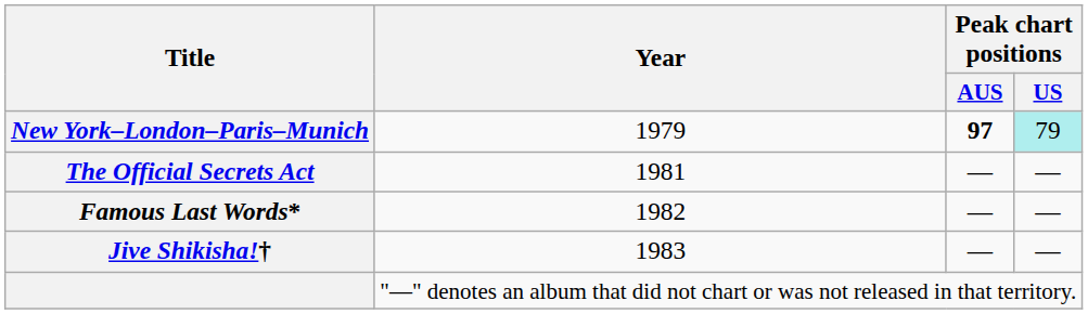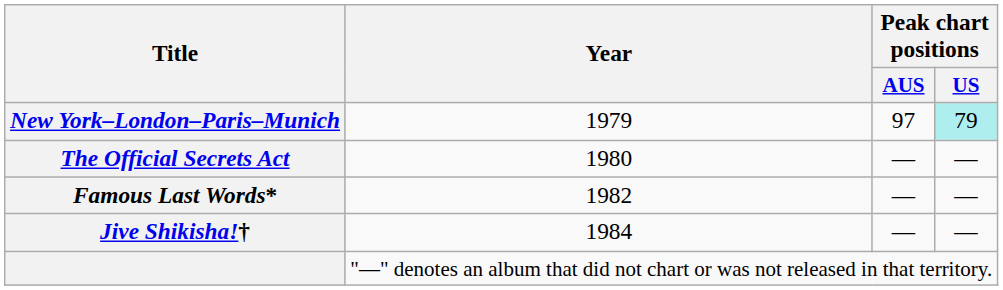 <table class="wikitable plainrowheaders" style="text-align:center;">
 <tr>
 <th rowspan="2">Title</th>
 <th rowspan="2">Year</th>
 <th colspan="2">Peak chart positions</th>
 </tr>
 <tr>
 <th style="width:2.5em; font-size:90%;"><a href='#'>AUS</a><br></th>
 <th style="width:2.5em; font-size:90%;"><a href='#'>US</a><br></th>
 </tr>
 <tr>
 <th scope="row"><em><a href='#'>New York–London–Paris–Munich</a></em></th>
 <td>1979</td>
-<td><strong>97</strong></td>
+<td>97</td>
 <td style="background: paleturquoise;">79</td>
 </tr>
 <tr>
 <th scope="row"><em><a href='#'>The Official Secrets Act</a></em></th>
-<td>1981</td>
+<td>1980</td>
 <td>—</td>
 <td>—</td>
 </tr>
 <tr>
 <th scope="row"><em>Famous Last Words</em>*</th>
 <td>1982</td>
 <td>—</td>
 <td>—</td>
 </tr>
 <tr>
 <th scope="row"><em><a href='#'>Jive Shikisha!</a></em>†</th>
-<td>1983</td>
+<td>1984</td>
 <td>—</td>
 <td>—</td>
 </tr>
 <tr>
 <th></th>
 <td style="text-align:center; font-size:90%;" colspan="4">"—" denotes an album that did not chart or was not released in that territory.</td>
 </tr>
 </table>
